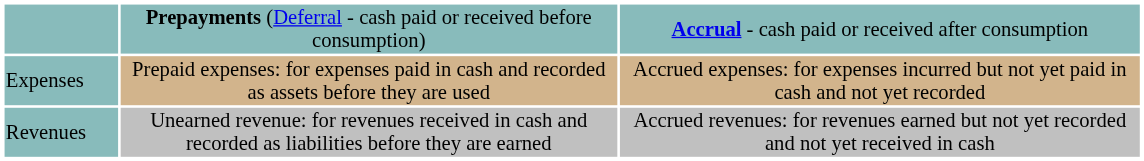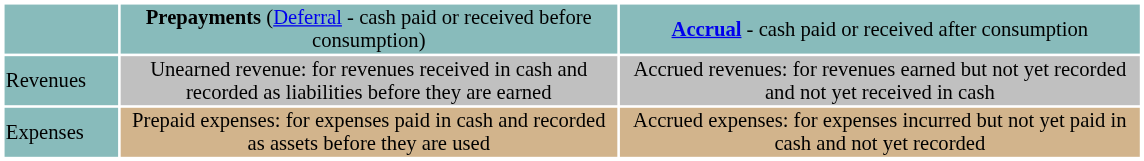 <table border="0">
 <tr ---- align="center" bgcolor="#8bb">
 <td width="10%"></td>
 <td width="44%"><strong>Prepayments</strong> (<a href='#'>Deferral</a> - cash paid or received before consumption)</td>
 <td><strong><a href='#'>Accrual</a></strong> - cash paid or received after consumption</td>
 </tr>
 <tr ---->
+<td bgcolor="#8bb">Revenues</td>
+<td align="center" bgcolor="silver">Unearned revenue: for revenues received in cash and recorded as liabilities before they are earned</td>
+<td align="center" bgcolor="silver">Accrued revenues: for revenues earned but not yet recorded and not yet received in cash</td>
+</tr>
+<tr ---->
 <td bgcolor="#8bb">Expenses</td>
 <td align="center" bgcolor="tan">Prepaid expenses: for expenses paid in cash and recorded as assets before they are used</td>
 <td align="center" bgcolor="tan">Accrued expenses: for expenses incurred but not yet paid in cash and not yet recorded</td>
 </tr>
-<tr ---->
-<td bgcolor="#8bb">Revenues</td>
-<td align="center" bgcolor="silver">Unearned revenue: for revenues received in cash and recorded as liabilities before they are earned</td>
-<td align="center" bgcolor="silver">Accrued revenues: for revenues earned but not yet recorded and not yet received in cash</td>
-</tr>
 </table>
